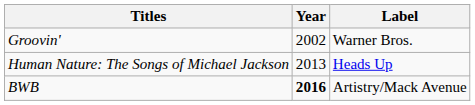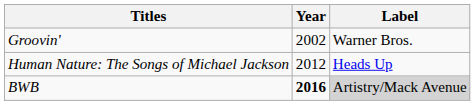 <table class="wikitable">
 <tr>
 <th>Titles</th>
 <th>Year</th>
 <th>Label</th>
 </tr>
 <tr>
 <td><em>Groovin' </em></td>
 <td>2002</td>
 <td>Warner Bros.</td>
 </tr>
 <tr>
 <td><em>Human Nature: The Songs of Michael Jackson</em></td>
-<td>2013</td>
+<td>2012</td>
 <td><a href='#'>Heads Up</a></td>
 </tr>
 <tr>
 <td><em>BWB</em></td>
 <td><strong>2016</strong></td>
-<td>Artistry/Mack Avenue</td>
+<td style="background: lightgrey;">Artistry/Mack Avenue</td>
 </tr>
 </table>
